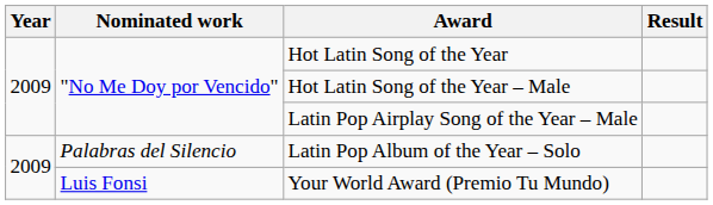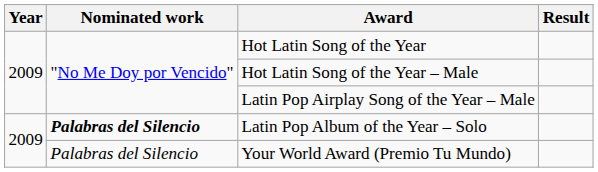 <table class="wikitable">
 <tr>
 <th>Year</th>
 <th>Nominated work</th>
 <th>Award</th>
 <th>Result</th>
 </tr>
 <tr>
 <td rowspan="3">2009</td>
 <td rowspan="3">"<a href='#'>No Me Doy por Vencido</a>"</td>
 <td>Hot Latin Song of the Year</td>
 <td></td>
 </tr>
 <tr>
 <td>Hot Latin Song of the Year – Male</td>
 <td></td>
 </tr>
 <tr>
 <td>Latin Pop Airplay Song of the Year – Male</td>
 <td></td>
 </tr>
 <tr>
 <td rowspan="2">2009</td>
-<td><em>Palabras del Silencio</em></td>
+<td><strong><em>Palabras del Silencio</em></strong></td>
 <td>Latin Pop Album of the Year – Solo</td>
 <td></td>
 </tr>
 <tr>
-<td><a href='#'>Luis Fonsi</a></td>
+<td><em>Palabras del Silencio</em></td>
 <td>Your World Award (Premio Tu Mundo)</td>
 <td></td>
 </tr>
 </table>
